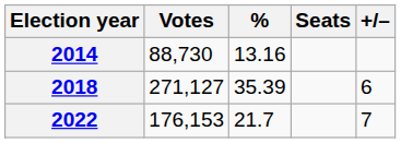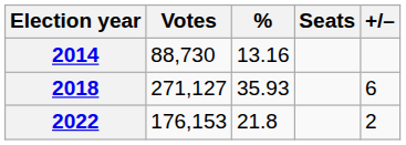 <table class="wikitable sortable">
 <tr>
 <th>Election year</th>
 <th>Votes</th>
 <th>%</th>
 <th>Seats</th>
 <th>+/–</th>
 </tr>
 <tr>
 <th><a href='#'>2014</a></th>
 <td>88,730</td>
 <td>13.16</td>
 <td></td>
 <td></td>
 </tr>
 <tr>
 <th><a href='#'>2018</a></th>
 <td>271,127</td>
-<td>35.39</td>
+<td>35.93</td>
 <td></td>
 <td> 6</td>
 </tr>
 <tr>
 <th><a href='#'>2022</a></th>
 <td>176,153</td>
-<td>21.7</td>
+<td>21.8</td>
 <td></td>
-<td> 7</td>
+<td> 2</td>
 </tr>
 </table>
